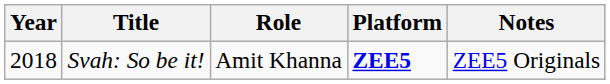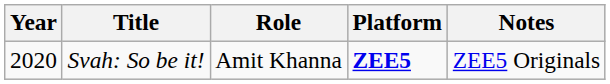 <table class="wikitable sortable">
 <tr>
 <th>Year</th>
 <th>Title</th>
 <th>Role</th>
 <th>Platform</th>
 <th>Notes</th>
 </tr>
 <tr>
-<td>2018</td>
+<td>2020</td>
 <td><em>Svah: So be it!</em></td>
 <td>Amit Khanna</td>
 <td><strong><a href='#'>ZEE5</a></strong></td>
 <td><a href='#'>ZEE5</a> Originals</td>
 </tr>
 </table>
